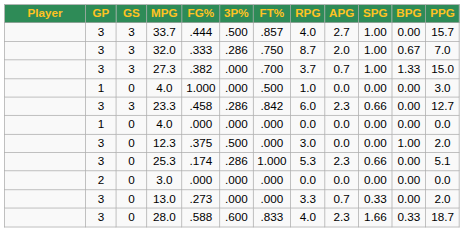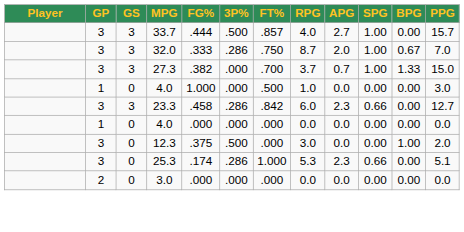 <table class="wikitable sortable" style="text-align:center;margin:0.5em auto;">
 <tr>
 <th style="background:#2E8B57;color:#FFC322;" width="16%">Player</th>
 <th style="background:#2E8B57;color:#FFC322;" width="6%">GP</th>
 <th style="background:#2E8B57;color:#FFC322;" width="6%">GS</th>
 <th style="background:#2E8B57;color:#FFC322;" width="6%">MPG</th>
 <th style="background:#2E8B57;color:#FFC322;" width="6%">FG%</th>
 <th style="background:#2E8B57;color:#FFC322;" width="6%">3P%</th>
 <th style="background:#2E8B57;color:#FFC322;" width="6%">FT%</th>
 <th style="background:#2E8B57;color:#FFC322;" width="6%">RPG</th>
 <th style="background:#2E8B57;color:#FFC322;" width="6%">APG</th>
 <th style="background:#2E8B57;color:#FFC322;" width="6%">SPG</th>
 <th style="background:#2E8B57;color:#FFC322;" width="6%">BPG</th>
 <th style="background:#2E8B57;color:#FFC322;" width="6%">PPG</th>
 </tr>
 <tr>
 <td></td>
 <td>3</td>
 <td>3</td>
 <td>33.7</td>
 <td>.444</td>
 <td>.500</td>
 <td>.857</td>
 <td>4.0</td>
 <td>2.7</td>
 <td>1.00</td>
 <td>0.00</td>
 <td>15.7</td>
 </tr>
 <tr>
 <td></td>
 <td>3</td>
 <td>3</td>
 <td>32.0</td>
 <td>.333</td>
 <td>.286</td>
 <td>.750</td>
 <td>8.7</td>
 <td>2.0</td>
 <td>1.00</td>
 <td>0.67</td>
 <td>7.0</td>
 </tr>
 <tr>
 <td></td>
 <td>3</td>
 <td>3</td>
 <td>27.3</td>
 <td>.382</td>
 <td>.000</td>
 <td>.700</td>
 <td>3.7</td>
 <td>0.7</td>
 <td>1.00</td>
 <td>1.33</td>
 <td>15.0</td>
 </tr>
 <tr>
 <td></td>
 <td>1</td>
 <td>0</td>
 <td>4.0</td>
 <td>1.000</td>
 <td>.000</td>
 <td>.500</td>
 <td>1.0</td>
 <td>0.0</td>
 <td>0.00</td>
 <td>0.00</td>
 <td>3.0</td>
 </tr>
 <tr>
 <td></td>
 <td>3</td>
 <td>3</td>
 <td>23.3</td>
 <td>.458</td>
 <td>.286</td>
 <td>.842</td>
 <td>6.0</td>
 <td>2.3</td>
 <td>0.66</td>
 <td>0.00</td>
 <td>12.7</td>
 </tr>
 <tr>
 <td></td>
 <td>1</td>
 <td>0</td>
 <td>4.0</td>
 <td>.000</td>
 <td>.000</td>
 <td>.000</td>
 <td>0.0</td>
 <td>0.0</td>
 <td>0.00</td>
 <td>0.00</td>
 <td>0.0</td>
 </tr>
 <tr>
 <td></td>
 <td>3</td>
 <td>0</td>
 <td>12.3</td>
 <td>.375</td>
 <td>.500</td>
 <td>.000</td>
 <td>3.0</td>
 <td>0.0</td>
 <td>0.00</td>
 <td>1.00</td>
 <td>2.0</td>
 </tr>
 <tr>
 <td></td>
 <td>3</td>
 <td>0</td>
 <td>25.3</td>
 <td>.174</td>
 <td>.286</td>
 <td>1.000</td>
 <td>5.3</td>
 <td>2.3</td>
 <td>0.66</td>
 <td>0.00</td>
 <td>5.1</td>
 </tr>
 <tr>
 <td></td>
 <td>2</td>
 <td>0</td>
 <td>3.0</td>
 <td>.000</td>
 <td>.000</td>
 <td>.000</td>
 <td>0.0</td>
 <td>0.0</td>
 <td>0.00</td>
 <td>0.00</td>
 <td>0.0</td>
 </tr>
-<tr>
-<td></td>
-<td>3</td>
-<td>0</td>
-<td>13.0</td>
-<td>.273</td>
-<td>.000</td>
-<td>.000</td>
-<td>3.3</td>
-<td>0.7</td>
-<td>0.33</td>
-<td>0.00</td>
-<td>2.0</td>
-</tr>
-<tr>
-<td></td>
-<td>3</td>
-<td>0</td>
-<td>28.0</td>
-<td>.588</td>
-<td>.600</td>
-<td>.833</td>
-<td>4.0</td>
-<td>2.3</td>
-<td>1.66</td>
-<td>0.33</td>
-<td>18.7</td>
-</tr>
 </table>
